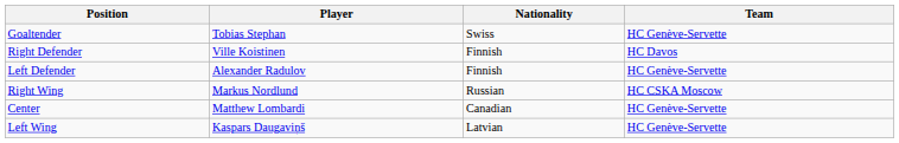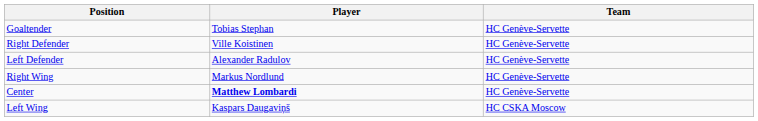 <table class="wikitable"  style="margin: 0 auto; width: 60%">
 <tr>
 <th align="center">Position</th>
 <th align="center">Player</th>
-<th align="center">Nationality</th>
 <th align="center">Team</th>
 </tr>
 <tr>
 <td><a href='#'>Goaltender</a></td>
 <td><a href='#'>Tobias Stephan</a></td>
-<td> Swiss</td>
 <td> <a href='#'>HC Genève-Servette</a></td>
 </tr>
 <tr>
 <td><a href='#'>Right Defender</a></td>
 <td><a href='#'>Ville Koistinen</a></td>
-<td> Finnish</td>
-<td> <a href='#'>HC Davos</a></td>
+<td> <a href='#'>HC Genève-Servette</a></td>
 </tr>
 <tr>
 <td><a href='#'>Left Defender</a></td>
 <td><a href='#'>Alexander Radulov</a></td>
-<td> Finnish</td>
 <td> <a href='#'>HC Genève-Servette</a></td>
 </tr>
 <tr>
 <td><a href='#'>Right Wing</a></td>
 <td><a href='#'>Markus Nordlund</a></td>
-<td> Russian</td>
-<td> <a href='#'>HC CSKA Moscow</a></td>
+<td> <a href='#'>HC Genève-Servette</a></td>
 </tr>
 <tr>
 <td><a href='#'>Center</a></td>
-<td><a href='#'>Matthew Lombardi</a></td>
-<td> Canadian</td>
+<td><strong><a href='#'>Matthew Lombardi</a></strong></td>
 <td> <a href='#'>HC Genève-Servette</a></td>
 </tr>
 <tr>
 <td><a href='#'>Left Wing</a></td>
 <td><a href='#'>Kaspars Daugaviņš</a></td>
-<td> Latvian</td>
-<td> <a href='#'>HC Genève-Servette</a></td>
+<td> <a href='#'>HC CSKA Moscow</a></td>
 </tr>
 </table>
